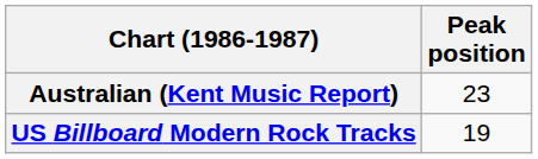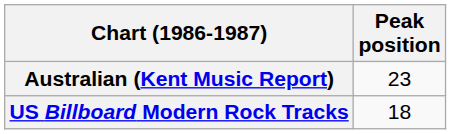 <table class="wikitable sortable plainrowheaders" style="text-align:center">
 <tr>
 <th>Chart (1986-1987)</th>
 <th>Peak<br>position</th>
 </tr>
 <tr>
 <th scope="row">Australian (<a href='#'>Kent Music Report</a>)</th>
 <td align="center">23</td>
 </tr>
 <tr>
 <th scope="row"><a href='#'>US <em>Billboard</em> Modern Rock Tracks</a></th>
-<td align="center">19</td>
+<td align="center">18</td>
 </tr>
 </table>
